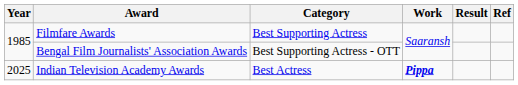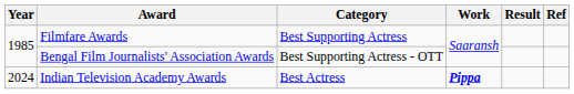 <table class="wikitable">
 <tr>
 <th>Year</th>
 <th>Award</th>
 <th>Category</th>
 <th>Work</th>
 <th>Result</th>
 <th>Ref</th>
 </tr>
 <tr>
 <td rowspan=2>1985</td>
 <td><a href='#'>Filmfare Awards</a></td>
 <td><a href='#'>Best Supporting Actress</a></td>
 <td rowspan=2><em><a href='#'>Saaransh</a></em></td>
 <td></td>
 <td></td>
 </tr>
 <tr>
 <td><a href='#'>Bengal Film Journalists' Association Awards</a></td>
 <td>Best Supporting Actress - OTT</td>
 <td></td>
 <td></td>
 </tr>
 <tr>
-<td>2025</td>
+<td>2024</td>
 <td><a href='#'>Indian Television Academy Awards</a></td>
 <td><a href='#'>Best Actress</a></td>
 <td><strong><em><a href='#'>Pippa</a></em></strong></td>
 <td></td>
 <td></td>
 </tr>
 </table>
